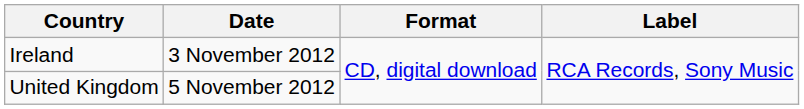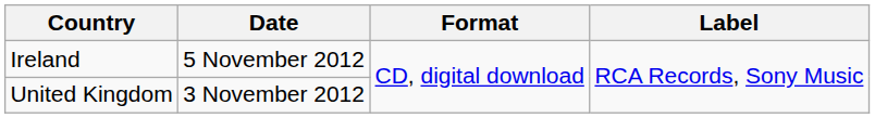 <table class="wikitable plainrowheaders">
 <tr>
 <th scope="col">Country</th>
 <th scope="col">Date</th>
 <th scope="col">Format</th>
 <th scope="col">Label</th>
 </tr>
 <tr>
 <td>Ireland</td>
-<td>3 November 2012</td>
+<td>5 November 2012</td>
 <td rowspan="2"><a href='#'>CD</a>, <a href='#'>digital download</a></td>
 <td rowspan="2"><a href='#'>RCA Records</a>, <a href='#'>Sony Music</a></td>
 </tr>
 <tr>
 <td>United Kingdom</td>
-<td>5 November 2012</td>
+<td>3 November 2012</td>
 </tr>
 </table>
